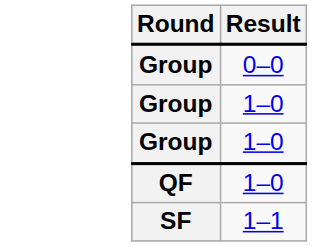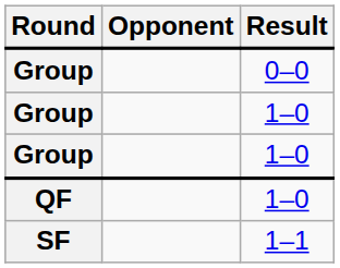 <table class="wikitable plainrowheaders" style="text-align:center;margin-left:1em;float:right;clear:right">
 <tr>
 <th scope="col">Round</th>
+<th scope="col">Opponent</th>
 <th scope="col">Result</th>
 </tr>
 <tr style="border-top: 2px solid black;">
 <th scope="row" style="text-align: center;">Group</th>
+<td align="left"></td>
 <td><a href='#'>0–0</a></td>
 </tr>
 <tr>
 <th scope="row" style="text-align: center;">Group</th>
+<td align="left"></td>
 <td><a href='#'>1–0</a></td>
 </tr>
 <tr>
 <th scope="row" style="text-align: center;">Group</th>
+<td align="left"></td>
 <td><a href='#'>1–0</a></td>
 </tr>
 <tr style="border-top: 2px solid black;">
 <th scope="row" style="text-align: center;">QF</th>
+<td align="left"></td>
 <td><a href='#'>1–0</a></td>
 </tr>
 <tr>
 <th scope="row" style="text-align: center;">SF</th>
+<td align="left"></td>
 <td><a href='#'>1–1</a>  </td>
 </tr>
 </table>
